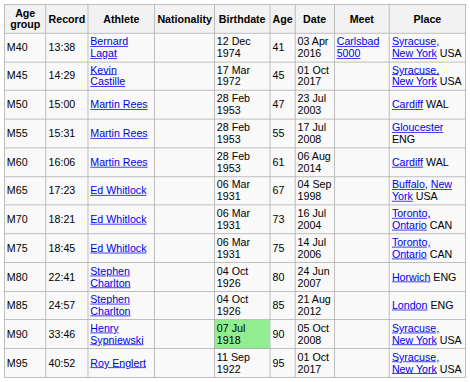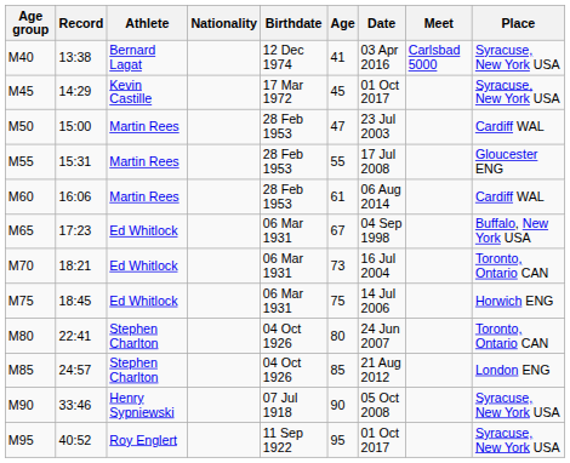 <table class="wikitable" style="font-size:90%; width: 100%;">
 <tr>
 <th>Age group</th>
 <th>Record</th>
 <th>Athlete</th>
 <th>Nationality</th>
 <th>Birthdate</th>
 <th>Age</th>
 <th>Date</th>
 <th>Meet</th>
 <th>Place</th>
 </tr>
 <tr>
 <td>M40</td>
 <td>13:38</td>
 <td><a href='#'>Bernard Lagat</a></td>
 <td></td>
 <td>12 Dec 1974</td>
 <td>41</td>
 <td>03 Apr 2016</td>
 <td><a href='#'>Carlsbad 5000</a></td>
 <td><a href='#'>Syracuse, New York</a> USA</td>
 </tr>
 <tr>
 <td>M45</td>
 <td>14:29</td>
 <td><a href='#'>Kevin Castille</a></td>
 <td></td>
 <td>17 Mar 1972</td>
 <td>45</td>
 <td>01 Oct 2017</td>
 <td></td>
 <td><a href='#'>Syracuse, New York</a> USA</td>
 </tr>
 <tr>
 <td>M50</td>
 <td>15:00</td>
 <td><a href='#'>Martin Rees</a></td>
 <td></td>
 <td>28 Feb 1953</td>
 <td>47</td>
 <td>23 Jul 2003</td>
 <td></td>
 <td><a href='#'>Cardiff</a> WAL</td>
 </tr>
 <tr>
 <td>M55</td>
 <td>15:31</td>
 <td><a href='#'>Martin Rees</a></td>
 <td></td>
 <td>28 Feb 1953</td>
 <td>55</td>
 <td>17 Jul 2008</td>
 <td></td>
 <td><a href='#'>Gloucester</a> ENG</td>
 </tr>
 <tr>
 <td>M60</td>
 <td>16:06</td>
 <td><a href='#'>Martin Rees</a></td>
 <td></td>
 <td>28 Feb 1953</td>
 <td>61</td>
 <td>06 Aug 2014</td>
 <td></td>
 <td><a href='#'>Cardiff</a> WAL</td>
 </tr>
 <tr>
 <td>M65</td>
 <td>17:23</td>
 <td><a href='#'>Ed Whitlock</a></td>
 <td></td>
 <td>06 Mar 1931</td>
 <td>67</td>
 <td>04 Sep 1998</td>
 <td></td>
 <td><a href='#'>Buffalo</a>, <a href='#'>New York</a> USA</td>
 </tr>
 <tr>
 <td>M70</td>
 <td>18:21</td>
 <td><a href='#'>Ed Whitlock</a></td>
 <td></td>
 <td>06 Mar 1931</td>
 <td>73</td>
 <td>16 Jul 2004</td>
 <td></td>
 <td><a href='#'>Toronto, Ontario</a> CAN</td>
 </tr>
 <tr>
 <td>M75</td>
 <td>18:45</td>
 <td><a href='#'>Ed Whitlock</a></td>
 <td></td>
 <td>06 Mar 1931</td>
 <td>75</td>
 <td>14 Jul 2006</td>
 <td></td>
-<td><a href='#'>Toronto, Ontario</a> CAN</td>
+<td><a href='#'>Horwich</a> ENG</td>
 </tr>
 <tr>
 <td>M80</td>
 <td>22:41</td>
 <td><a href='#'>Stephen Charlton</a></td>
 <td></td>
 <td>04 Oct 1926</td>
 <td>80</td>
 <td>24 Jun 2007</td>
 <td></td>
-<td><a href='#'>Horwich</a> ENG</td>
+<td><a href='#'>Toronto, Ontario</a> CAN</td>
 </tr>
 <tr>
 <td>M85</td>
 <td>24:57</td>
 <td><a href='#'>Stephen Charlton</a></td>
 <td></td>
 <td>04 Oct 1926</td>
 <td>85</td>
 <td>21 Aug 2012</td>
 <td></td>
 <td><a href='#'>London</a> ENG</td>
 </tr>
 <tr>
 <td>M90</td>
 <td>33:46</td>
 <td><a href='#'>Henry Sypniewski</a></td>
 <td></td>
-<td style="background: lightgreen;">07 Jul 1918</td>
+<td>07 Jul 1918</td>
 <td>90</td>
 <td>05 Oct 2008</td>
 <td></td>
 <td><a href='#'>Syracuse, New York</a> USA</td>
 </tr>
 <tr>
 <td>M95</td>
 <td>40:52</td>
 <td><a href='#'>Roy Englert</a></td>
 <td></td>
 <td>11 Sep 1922</td>
 <td>95</td>
 <td>01 Oct 2017</td>
 <td></td>
 <td><a href='#'>Syracuse, New York</a> USA</td>
 </tr>
 </table>
